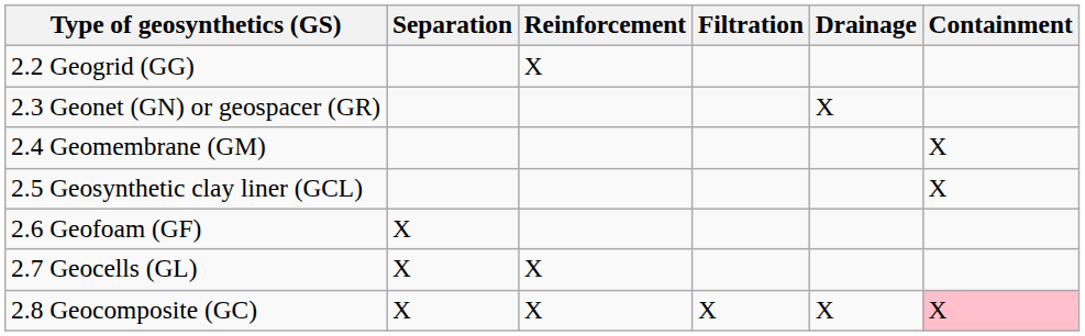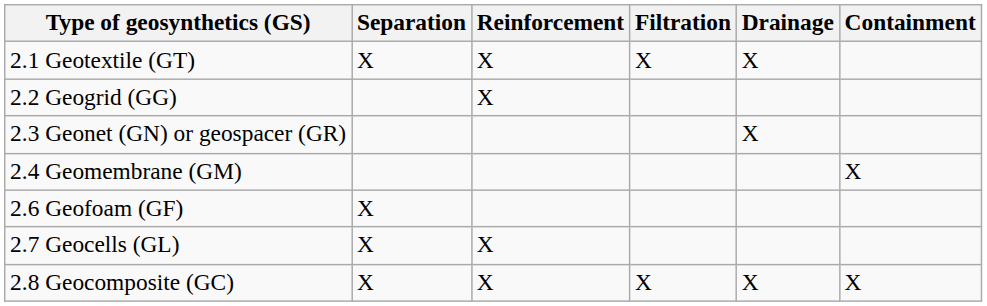 <table class="wikitable">
 <tr>
 <th>Type of geosynthetics (GS)</th>
 <th>Separation</th>
 <th>Reinforcement</th>
 <th>Filtration</th>
 <th>Drainage</th>
 <th>Containment</th>
+</tr>
+<tr>
+<td>2.1 Geotextile (GT)</td>
+<td>X</td>
+<td>X</td>
+<td>X</td>
+<td>X</td>
+<td></td>
 </tr>
 <tr>
 <td>2.2 Geogrid (GG)</td>
 <td></td>
 <td>X</td>
 <td></td>
 <td></td>
 <td></td>
 </tr>
 <tr>
 <td>2.3 Geonet (GN) or geospacer (GR)</td>
 <td></td>
 <td></td>
 <td></td>
 <td>X</td>
 <td></td>
 </tr>
 <tr>
 <td>2.4 Geomembrane (GM)</td>
-<td></td>
-<td></td>
-<td></td>
-<td></td>
-<td>X</td>
-</tr>
-<tr>
-<td>2.5 Geosynthetic clay liner (GCL)</td>
 <td></td>
 <td></td>
 <td></td>
 <td></td>
 <td>X</td>
 </tr>
 <tr>
 <td>2.6 Geofoam (GF)</td>
 <td>X</td>
 <td></td>
 <td></td>
 <td></td>
 <td></td>
 </tr>
 <tr>
 <td>2.7 Geocells (GL)</td>
 <td>X</td>
 <td>X</td>
 <td></td>
 <td></td>
 <td></td>
 </tr>
 <tr>
 <td>2.8 Geocomposite (GC)</td>
 <td>X</td>
 <td>X</td>
 <td>X</td>
 <td>X</td>
-<td style="background: pink;">X</td>
+<td>X</td>
 </tr>
 </table>
